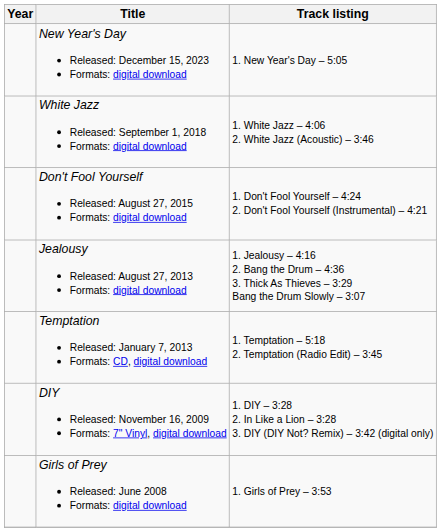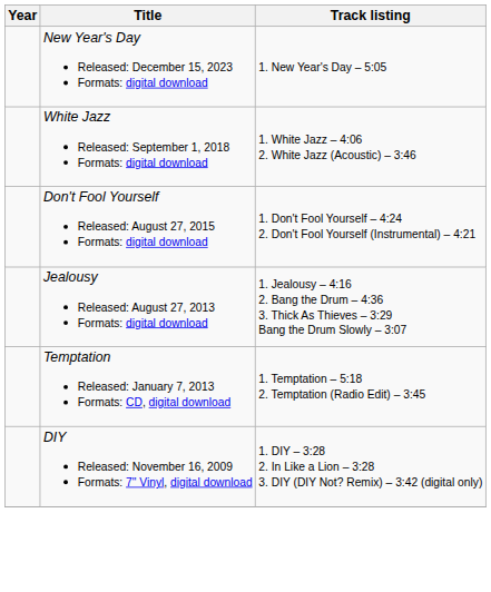 <table class="wikitable">
 <tr>
 <th rowspan="1">Year</th>
 <th rowspan="1">Title</th>
 <th rowspan="1">Track listing</th>
 </tr>
 <tr>
 <td></td>
 <td><em>New Year's Day</em><br><ul><li><small>Released: December 15, 2023</small></li><li><small>Formats: <a href='#'>digital download</a></small></li></ul></td>
 <td><small>1. New Year's Day – 5:05</small></td>
 </tr>
 <tr>
 <td></td>
 <td><em>White Jazz</em><br><ul><li><small>Released: September 1, 2018</small></li><li><small>Formats: <a href='#'>digital download</a></small></li></ul></td>
 <td><small>1. White Jazz – 4:06<br>2. White Jazz (Acoustic) – 3:46</small></td>
 </tr>
 <tr>
 <td></td>
 <td><em>Don't Fool Yourself</em><br><ul><li><small>Released: August 27, 2015</small></li><li><small>Formats: <a href='#'>digital download</a></small></li></ul></td>
 <td><small>1. Don't Fool Yourself – 4:24<br>2. Don't Fool Yourself (Instrumental) – 4:21</small></td>
 </tr>
 <tr>
 <td></td>
 <td><em>Jealousy</em><br><ul><li><small>Released: August 27, 2013</small></li><li><small>Formats: <a href='#'>digital download</a></small></li></ul></td>
 <td><small>1. Jealousy – 4:16<br>2. Bang the Drum – 4:36<br>3. Thick As Thieves – 3:29<br>Bang the Drum Slowly – 3:07</small></td>
 </tr>
 <tr>
 <td></td>
 <td><em>Temptation</em><br><ul><li><small>Released: January 7, 2013</small></li><li><small>Formats: <a href='#'>CD</a>, <a href='#'>digital download</a></small></li></ul></td>
 <td><small>1. Temptation – 5:18<br>2. Temptation (Radio Edit) – 3:45</small></td>
 </tr>
 <tr>
 <td></td>
 <td><em>DIY</em><br><ul><li><small>Released: November 16, 2009</small></li><li><small>Formats: <a href='#'>7" Vinyl</a>, <a href='#'>digital download</a></small></li></ul></td>
 <td><small>1. DIY – 3:28<br>2. In Like a Lion – 3:28<br>3. DIY (DIY Not? Remix) – 3:42 (digital only)</small></td>
 </tr>
 <tr>
-<td></td>
-<td><em>Girls of Prey</em><br><ul><li><small>Released: June 2008</small></li><li><small>Formats: <a href='#'>digital download</a></small></li></ul></td>
-<td><small>1. Girls of Prey – 3:53</small></td>
-</tr>
-<tr>
 </tr>
 </table>
